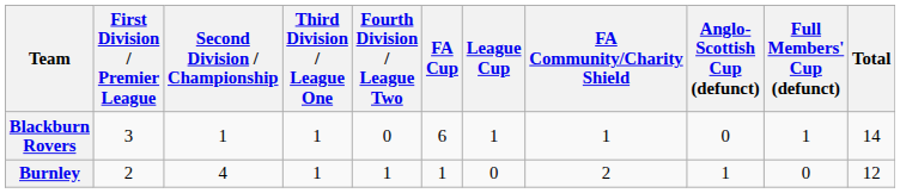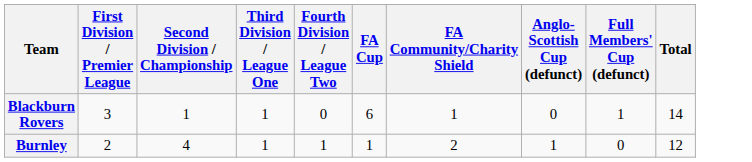 <table class="wikitable" style="text-align:center">
 <tr>
 <th>Team</th>
 <th width="100"><a href='#'>First Division</a> / <a href='#'>Premier League</a></th>
 <th width="100"><a href='#'>Second Division</a> / <a href='#'>Championship</a></th>
 <th width="100"><a href='#'>Third Division</a> / <a href='#'>League One</a></th>
 <th width="100"><a href='#'>Fourth Division</a> / <a href='#'>League Two</a></th>
 <th width="100"><a href='#'>FA Cup</a></th>
-<th width="100"><a href='#'>League Cup</a></th>
 <th width="100"><a href='#'>FA Community/Charity Shield</a></th>
 <th width="100"><a href='#'>Anglo-Scottish Cup</a> (defunct)</th>
 <th width="100"><a href='#'>Full Members' Cup</a> (defunct)</th>
 <th width="100">Total</th>
 </tr>
 <tr>
 <th><a href='#'>Blackburn Rovers</a></th>
 <td>3</td>
 <td>1</td>
 <td>1</td>
 <td>0</td>
 <td>6</td>
 <td>1</td>
-<td>1</td>
 <td>0</td>
 <td>1</td>
 <td>14</td>
 </tr>
 <tr>
 <th><a href='#'>Burnley</a></th>
 <td>2</td>
 <td>4</td>
 <td>1</td>
 <td>1</td>
 <td>1</td>
-<td>0</td>
 <td>2</td>
 <td>1</td>
 <td>0</td>
 <td>12</td>
 </tr>
 </table>
